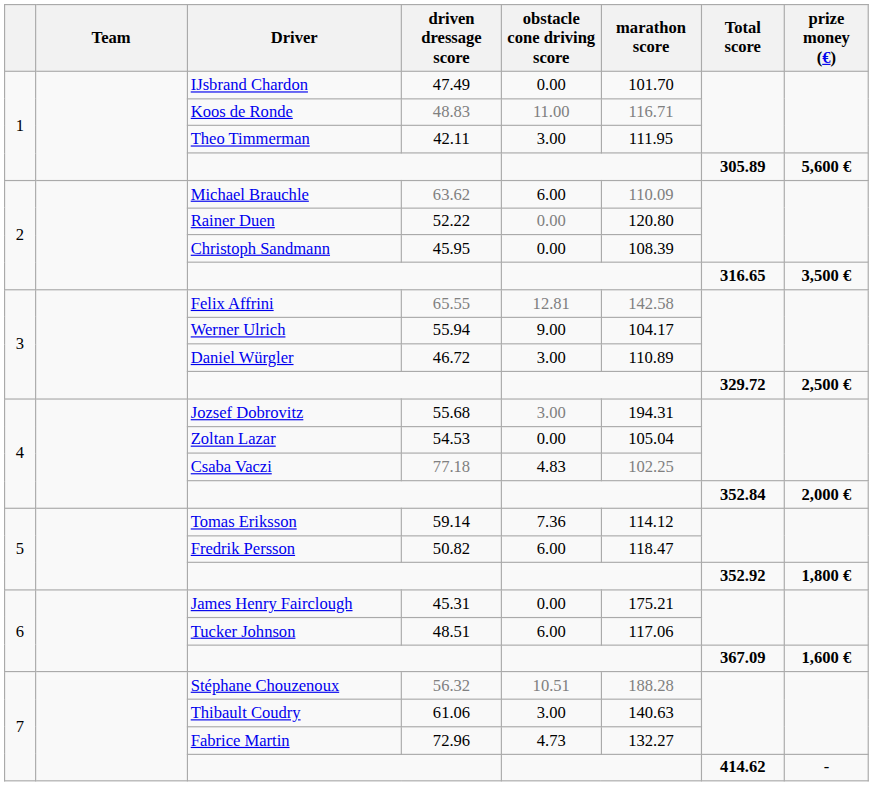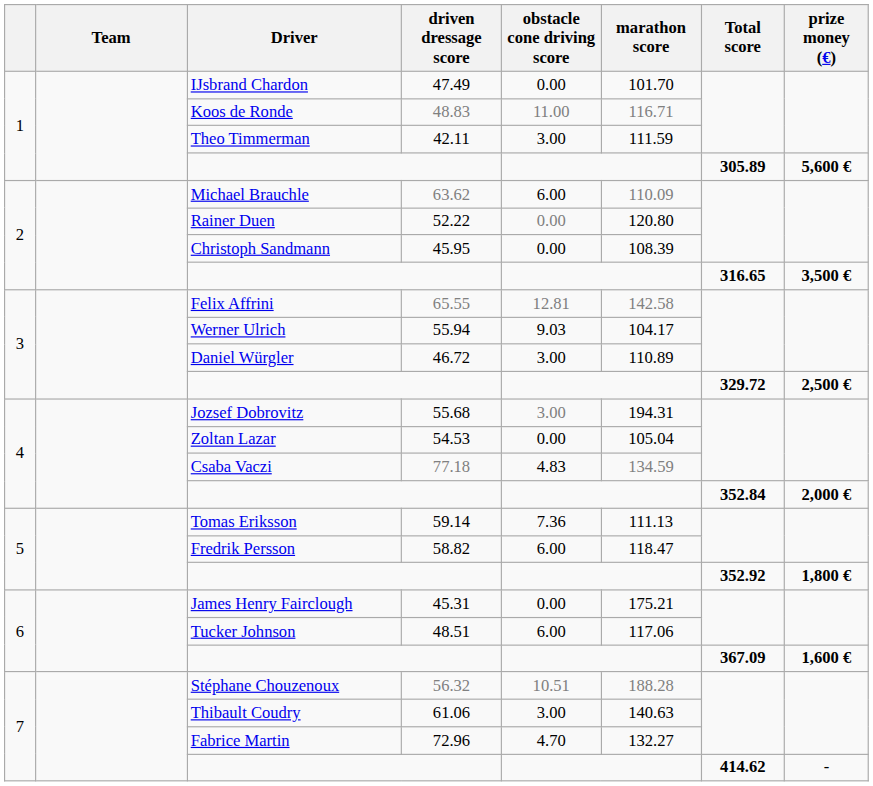 <table class="wikitable" style="font-size: 90%">
 <tr>
 <th width=20></th>
 <th width=125>Team</th>
 <th width=180>Driver</th>
 <th width=80>driven dressage<br>score</th>
 <th width=80>obstacle cone driving<br>score</th>
 <th width=80>marathon<br>score</th>
 <th width=66>Total<br>score<br></th>
 <th width=66>prize<br>money<br>(<a href='#'>€</a>)</th>
 </tr>
 <tr>
 <td rowspan="4" style="text-align:center;">1</td>
 <td rowspan=4></td>
 <td><a href='#'>IJsbrand Chardon</a></td>
 <td align=center>47.49</td>
 <td align=center>0.00</td>
 <td align=center>101.70</td>
 <td rowspan=3></td>
 </tr>
 <tr>
 <td><a href='#'>Koos de Ronde</a></td>
 <td style="text-align:center; color:gray;">48.83</td>
 <td style="text-align:center; color:gray;">11.00</td>
 <td style="text-align:center; color:gray;">116.71</td>
 </tr>
 <tr>
 <td><a href='#'>Theo Timmerman</a></td>
 <td align=center>42.11</td>
 <td align=center>3.00</td>
-<td align=center>111.95</td>
+<td align=center>111.59</td>
 </tr>
 <tr>
 <td colspan=2></td>
 <td style="text-align:center;" colspan="2"></td>
 <td align=center><strong>305.89</strong></td>
 <td align=center><strong>5,600 €</strong></td>
 </tr>
 <tr>
 <td rowspan="4" style="text-align:center;">2</td>
 <td rowspan=4></td>
 <td><a href='#'>Michael Brauchle</a></td>
 <td style="text-align:center; color:gray;">63.62</td>
 <td align=center>6.00</td>
 <td style="text-align:center; color:gray;">110.09</td>
 <td rowspan=3></td>
 <td rowspan=3></td>
 </tr>
 <tr>
 <td><a href='#'>Rainer Duen</a></td>
 <td align=center>52.22</td>
 <td style="text-align:center; color:gray;">0.00</td>
 <td align=center>120.80</td>
 </tr>
 <tr>
 <td><a href='#'>Christoph Sandmann</a></td>
 <td align=center>45.95</td>
 <td align=center>0.00</td>
 <td align=center>108.39</td>
 </tr>
 <tr>
 <td colspan=2></td>
 <td style="text-align:center;" colspan="2"></td>
 <td align=center><strong>316.65</strong></td>
 <td align=center><strong>3,500 €</strong></td>
 </tr>
 <tr>
 <td rowspan="4" style="text-align:center;">3</td>
 <td rowspan=4></td>
 <td><a href='#'>Felix Affrini</a></td>
 <td style="text-align:center; color:gray;">65.55</td>
 <td style="text-align:center; color:gray;">12.81</td>
 <td style="text-align:center; color:gray;">142.58</td>
 <td rowspan=3></td>
 <td rowspan=3></td>
 </tr>
 <tr>
 <td><a href='#'>Werner Ulrich</a></td>
 <td align=center>55.94</td>
-<td align=center>9.00</td>
+<td align=center>9.03</td>
 <td align=center>104.17</td>
 </tr>
 <tr>
 <td><a href='#'>Daniel Würgler</a></td>
 <td align=center>46.72</td>
 <td align=center>3.00</td>
 <td align=center>110.89</td>
 </tr>
 <tr>
 <td colspan=2></td>
 <td style="text-align:center;" colspan="2"></td>
 <td align=center><strong>329.72</strong></td>
 <td align=center><strong>2,500 €</strong></td>
 </tr>
 <tr>
 <td rowspan="4" style="text-align:center;">4</td>
 <td rowspan=4></td>
 <td><a href='#'>Jozsef Dobrovitz</a></td>
 <td align=center>55.68</td>
 <td style="text-align:center; color:gray;">3.00</td>
 <td align=center>194.31</td>
 <td rowspan=3></td>
 <td rowspan=3></td>
 </tr>
 <tr>
 <td><a href='#'>Zoltan Lazar</a></td>
 <td align=center>54.53</td>
 <td align=center>0.00</td>
 <td align=center>105.04</td>
 </tr>
 <tr>
 <td><a href='#'>Csaba Vaczi</a></td>
 <td style="text-align:center; color:gray;">77.18</td>
 <td align=center>4.83</td>
-<td style="text-align:center; color:gray;">102.25</td>
+<td style="text-align:center; color:gray;">134.59</td>
 </tr>
 <tr>
 <td colspan=2></td>
 <td style="text-align:center;" colspan="2"></td>
 <td align=center><strong>352.84</strong></td>
 <td align=center><strong>2,000 €</strong></td>
 </tr>
 <tr>
 <td rowspan="3" style="text-align:center;">5</td>
 <td rowspan=3></td>
 <td><a href='#'>Tomas Eriksson</a></td>
 <td align=center>59.14</td>
 <td align=center>7.36</td>
-<td align=center>114.12</td>
+<td align=center>111.13</td>
 <td rowspan=2></td>
 <td rowspan=2></td>
 </tr>
 <tr>
 <td><a href='#'>Fredrik Persson</a></td>
-<td align=center>50.82</td>
+<td align=center>58.82</td>
 <td align=center>6.00</td>
 <td align=center>118.47</td>
 </tr>
 <tr>
 <td colspan=2></td>
 <td style="text-align:center;" colspan="2"></td>
 <td align=center><strong>352.92</strong></td>
 <td align=center><strong>1,800 €</strong></td>
 </tr>
 <tr>
 <td rowspan="3" style="text-align:center;">6</td>
 <td rowspan=3></td>
 <td><a href='#'>James Henry Fairclough</a></td>
 <td align=center>45.31</td>
 <td align=center>0.00</td>
 <td align=center>175.21</td>
 <td rowspan=2></td>
 <td rowspan=2></td>
 </tr>
 <tr>
 <td><a href='#'>Tucker Johnson</a></td>
 <td align=center>48.51</td>
 <td align=center>6.00</td>
 <td align=center>117.06</td>
 </tr>
 <tr>
 <td colspan=2></td>
 <td style="text-align:center;" colspan="2"></td>
 <td align=center><strong>367.09</strong></td>
 <td align=center><strong>1,600 €</strong></td>
 </tr>
 <tr>
 <td rowspan="4" style="text-align:center;">7</td>
 <td rowspan=4></td>
 <td><a href='#'>Stéphane Chouzenoux</a></td>
 <td style="text-align:center; color:gray;">56.32</td>
 <td style="text-align:center; color:gray;">10.51</td>
 <td style="text-align:center; color:gray;">188.28</td>
 <td rowspan=3></td>
 <td rowspan=3></td>
 </tr>
 <tr>
 <td><a href='#'>Thibault Coudry</a></td>
 <td align=center>61.06</td>
 <td align=center>3.00</td>
 <td align=center>140.63</td>
 </tr>
 <tr>
 <td><a href='#'>Fabrice Martin</a></td>
 <td align=center>72.96</td>
-<td align=center>4.73</td>
+<td align=center>4.70</td>
 <td align=center>132.27</td>
 </tr>
 <tr>
 <td colspan=2></td>
 <td style="text-align:center;" colspan="2"></td>
 <td align=center><strong>414.62</strong></td>
 <td align=center>-</td>
 </tr>
 </table>
